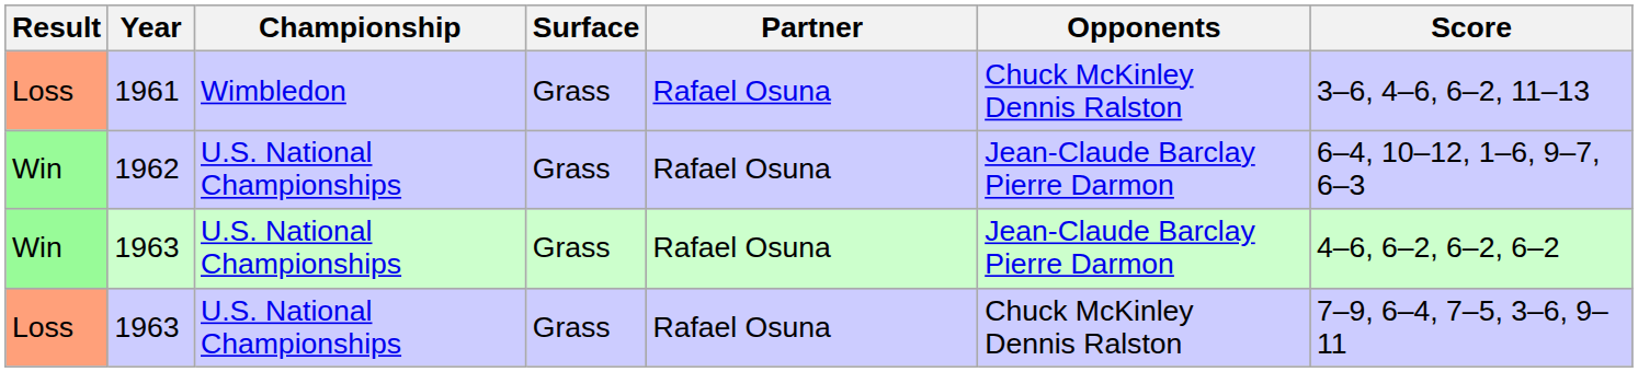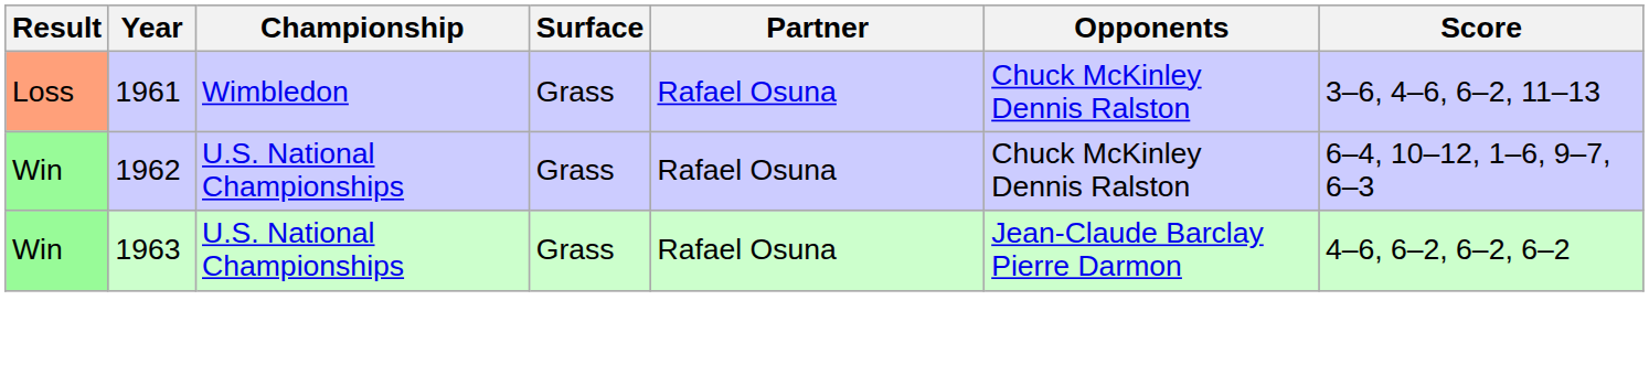 <table class="sortable wikitable">
 <tr>
 <th style="width:40px">Result</th>
 <th style="width:40px">Year</th>
 <th style="width:175px">Championship</th>
 <th style="width:50px">Surface</th>
 <th style="width:175px">Partner</th>
 <th style="width:175px">Opponents</th>
 <th style="width:170px" class="unsortable">Score</th>
 </tr>
 <tr style="background:#ccf;">
 <td style="background:#ffa07a;">Loss</td>
 <td>1961</td>
 <td><a href='#'>Wimbledon</a></td>
 <td>Grass</td>
 <td> <a href='#'>Rafael Osuna</a></td>
 <td> <a href='#'>Chuck McKinley</a> <br>  <a href='#'>Dennis Ralston</a></td>
 <td>3–6, 4–6, 6–2, 11–13</td>
 </tr>
 <tr style="background:#ccf;">
 <td style="background:#98fb98;">Win</td>
 <td>1962</td>
 <td><a href='#'>U.S. National Championships</a></td>
 <td>Grass</td>
 <td> Rafael Osuna</td>
-<td>  <a href='#'>Jean-Claude Barclay</a> <br>  <a href='#'>Pierre Darmon</a></td>
+<td> Chuck McKinley <br>  Dennis Ralston</td>
 <td>6–4, 10–12, 1–6, 9–7, 6–3</td>
 </tr>
 <tr style="background:#cfc;">
 <td style="background:#98fb98;">Win</td>
 <td>1963</td>
 <td><a href='#'>U.S. National Championships</a></td>
 <td>Grass</td>
 <td> Rafael Osuna</td>
 <td>  <a href='#'>Jean-Claude Barclay</a> <br>  <a href='#'>Pierre Darmon</a></td>
 <td>4–6, 6–2, 6–2, 6–2</td>
 </tr>
-<tr style="background:#ccf;">
-<td style="background:#ffa07a;">Loss</td>
-<td>1963</td>
-<td><a href='#'>U.S. National Championships</a></td>
-<td>Grass</td>
-<td> Rafael Osuna</td>
-<td> Chuck McKinley <br>  Dennis Ralston</td>
-<td>7–9, 6–4, 7–5, 3–6, 9–11</td>
-</tr>
 </table>
